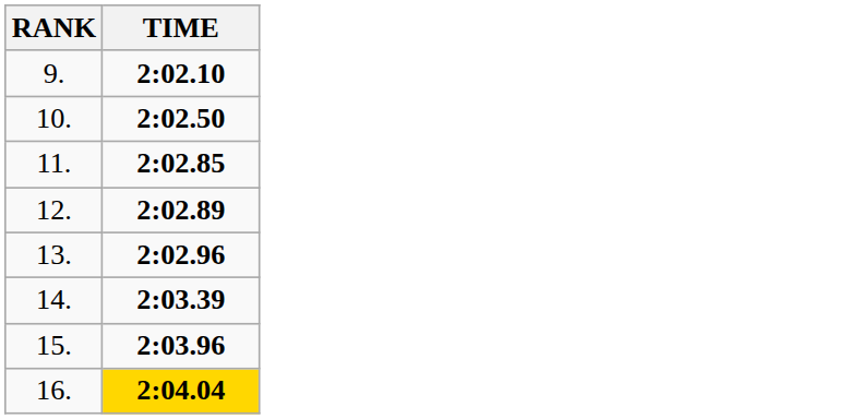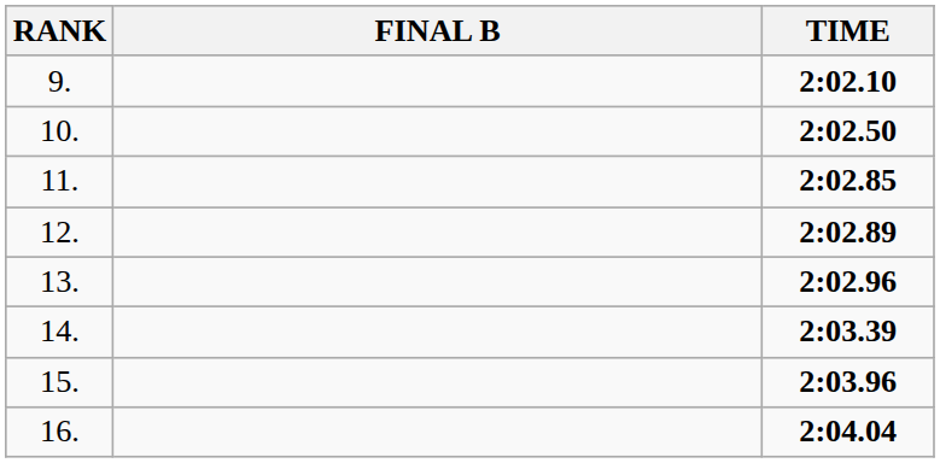 <table class="wikitable">
 <tr>
 <th>RANK</th>
+<th style="width: 20em">FINAL B</th>
 <th style="width: 5em">TIME</th>
 </tr>
 <tr>
 <td align="center">9.</td>
+<td></td>
 <td align="center"><strong>2:02.10</strong></td>
 </tr>
 <tr>
 <td align="center">10.</td>
+<td></td>
 <td align="center"><strong>2:02.50</strong></td>
 </tr>
 <tr>
 <td align="center">11.</td>
+<td></td>
 <td align="center"><strong>2:02.85</strong></td>
 </tr>
 <tr>
 <td align="center">12.</td>
+<td></td>
 <td align="center"><strong>2:02.89</strong></td>
 </tr>
 <tr>
 <td align="center">13.</td>
+<td></td>
 <td align="center"><strong>2:02.96</strong></td>
 </tr>
 <tr>
 <td align="center">14.</td>
+<td></td>
 <td align="center"><strong>2:03.39</strong></td>
 </tr>
 <tr>
 <td align="center">15.</td>
+<td></td>
 <td align="center"><strong>2:03.96</strong></td>
 </tr>
 <tr>
 <td align="center">16.</td>
-<td align="center" style="background: gold;"><strong>2:04.04</strong></td>
+<td></td>
+<td align="center"><strong>2:04.04</strong></td>
 </tr>
 </table>
